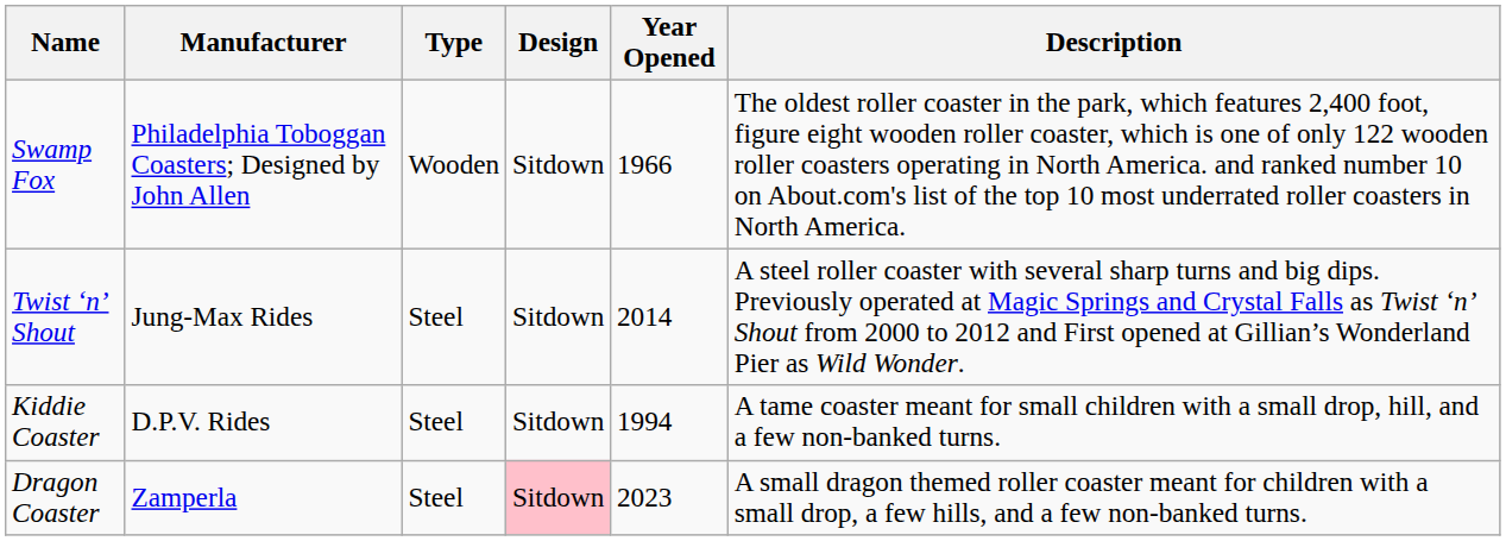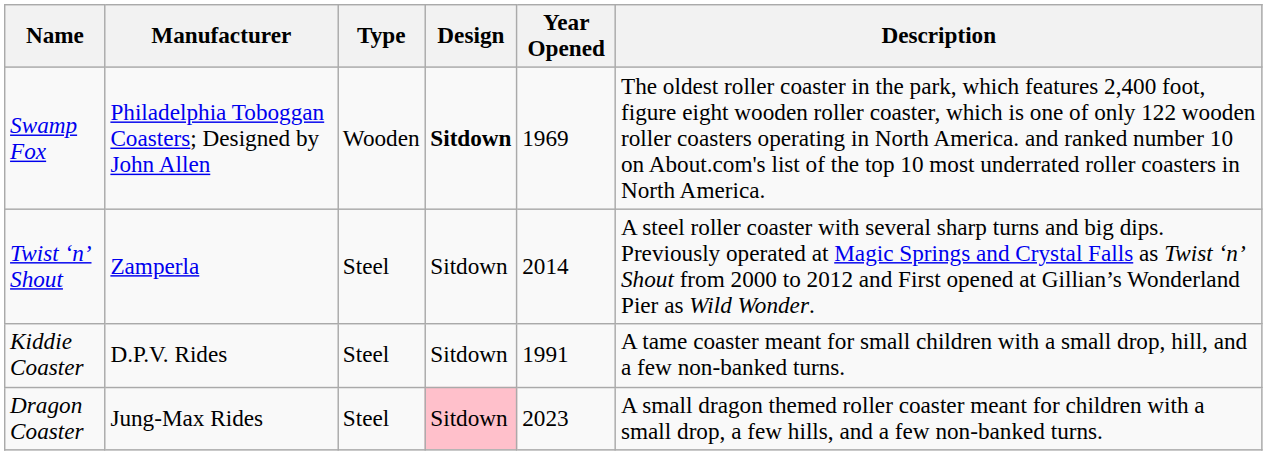 <table class="wikitable">
 <tr>
 <th>Name</th>
 <th>Manufacturer</th>
 <th>Type</th>
 <th>Design</th>
 <th>Year Opened</th>
 <th>Description</th>
 </tr>
 <tr>
 <td><em><a href='#'>Swamp Fox</a></em></td>
 <td><a href='#'>Philadelphia Toboggan Coasters</a>; Designed by <a href='#'>John Allen</a></td>
 <td>Wooden</td>
-<td>Sitdown</td>
-<td>1966</td>
+<td><strong>Sitdown</strong></td>
+<td>1969</td>
 <td>The oldest roller coaster in the park, which features 2,400 foot, figure eight wooden roller coaster, which is one of only 122 wooden roller coasters operating in North America.  and ranked number 10 on About.com's list of the top 10 most underrated roller coasters in North America.</td>
 </tr>
 <tr>
 <td><em><a href='#'>Twist ‘n’ Shout</a></em></td>
-<td>Jung-Max Rides</td>
+<td><a href='#'>Zamperla</a></td>
 <td>Steel</td>
 <td>Sitdown</td>
 <td>2014</td>
 <td>A steel roller coaster with several sharp turns and big dips. Previously operated at <a href='#'>Magic Springs and Crystal Falls</a> as <em>Twist ‘n’ Shout</em> from 2000 to 2012 and First opened at Gillian’s Wonderland Pier as <em>Wild Wonder</em>.</td>
 </tr>
 <tr>
 <td><em>Kiddie Coaster</em></td>
 <td>D.P.V. Rides</td>
 <td>Steel</td>
 <td>Sitdown</td>
-<td>1994</td>
+<td>1991</td>
 <td>A tame coaster meant for small children with a small drop, hill, and a few non-banked turns.</td>
 </tr>
 <tr>
 <td><em>Dragon Coaster</em></td>
-<td><a href='#'>Zamperla</a></td>
+<td>Jung-Max Rides</td>
 <td>Steel</td>
 <td style="background: pink;">Sitdown</td>
 <td>2023</td>
 <td>A small dragon themed roller coaster meant for children with a small drop, a few hills, and a few non-banked turns.</td>
 </tr>
 </table>
